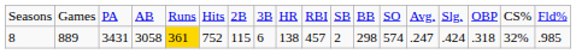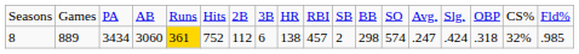 <table class="wikitable">
 <tr>
 <td>Seasons</td>
 <td>Games</td>
 <td><a href='#'>PA</a></td>
 <td><a href='#'>AB</a></td>
 <td><a href='#'>Runs</a></td>
 <td><a href='#'>Hits</a></td>
 <td><a href='#'>2B</a></td>
 <td><a href='#'>3B</a></td>
 <td><a href='#'>HR</a></td>
 <td><a href='#'>RBI</a></td>
 <td><a href='#'>SB</a></td>
 <td><a href='#'>BB</a></td>
 <td><a href='#'>SO</a></td>
 <td><a href='#'>Avg.</a></td>
 <td><a href='#'>Slg.</a></td>
 <td><a href='#'>OBP</a></td>
 <td>CS%</td>
 <td><a href='#'>Fld%</a></td>
 </tr>
 <tr>
 <td>8</td>
 <td>889</td>
-<td>3431</td>
-<td>3058</td>
+<td>3434</td>
+<td>3060</td>
 <td style="background: gold;">361</td>
 <td>752</td>
-<td>115</td>
+<td>112</td>
 <td>6</td>
 <td>138</td>
 <td>457</td>
 <td>2</td>
 <td>298</td>
 <td>574</td>
 <td>.247</td>
 <td>.424</td>
 <td>.318</td>
 <td>32%</td>
 <td>.985</td>
 </tr>
 </table>
